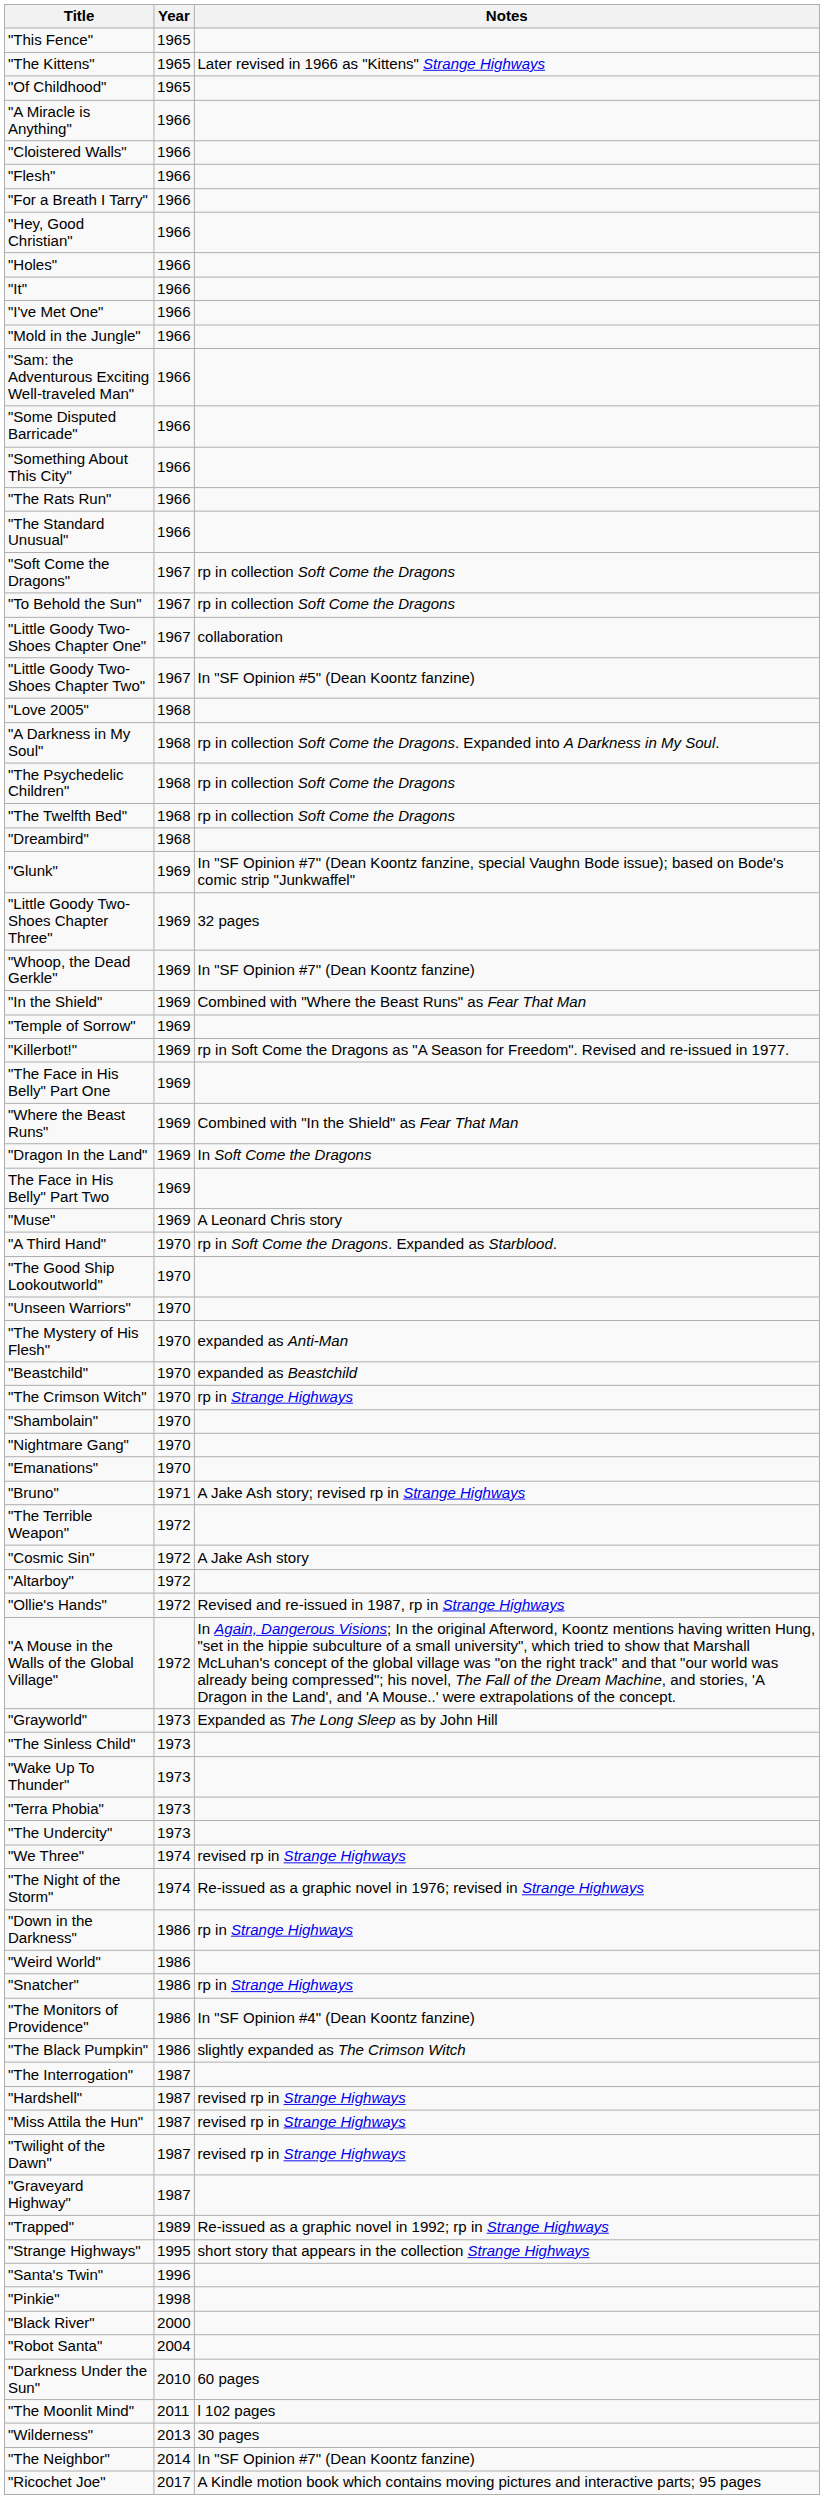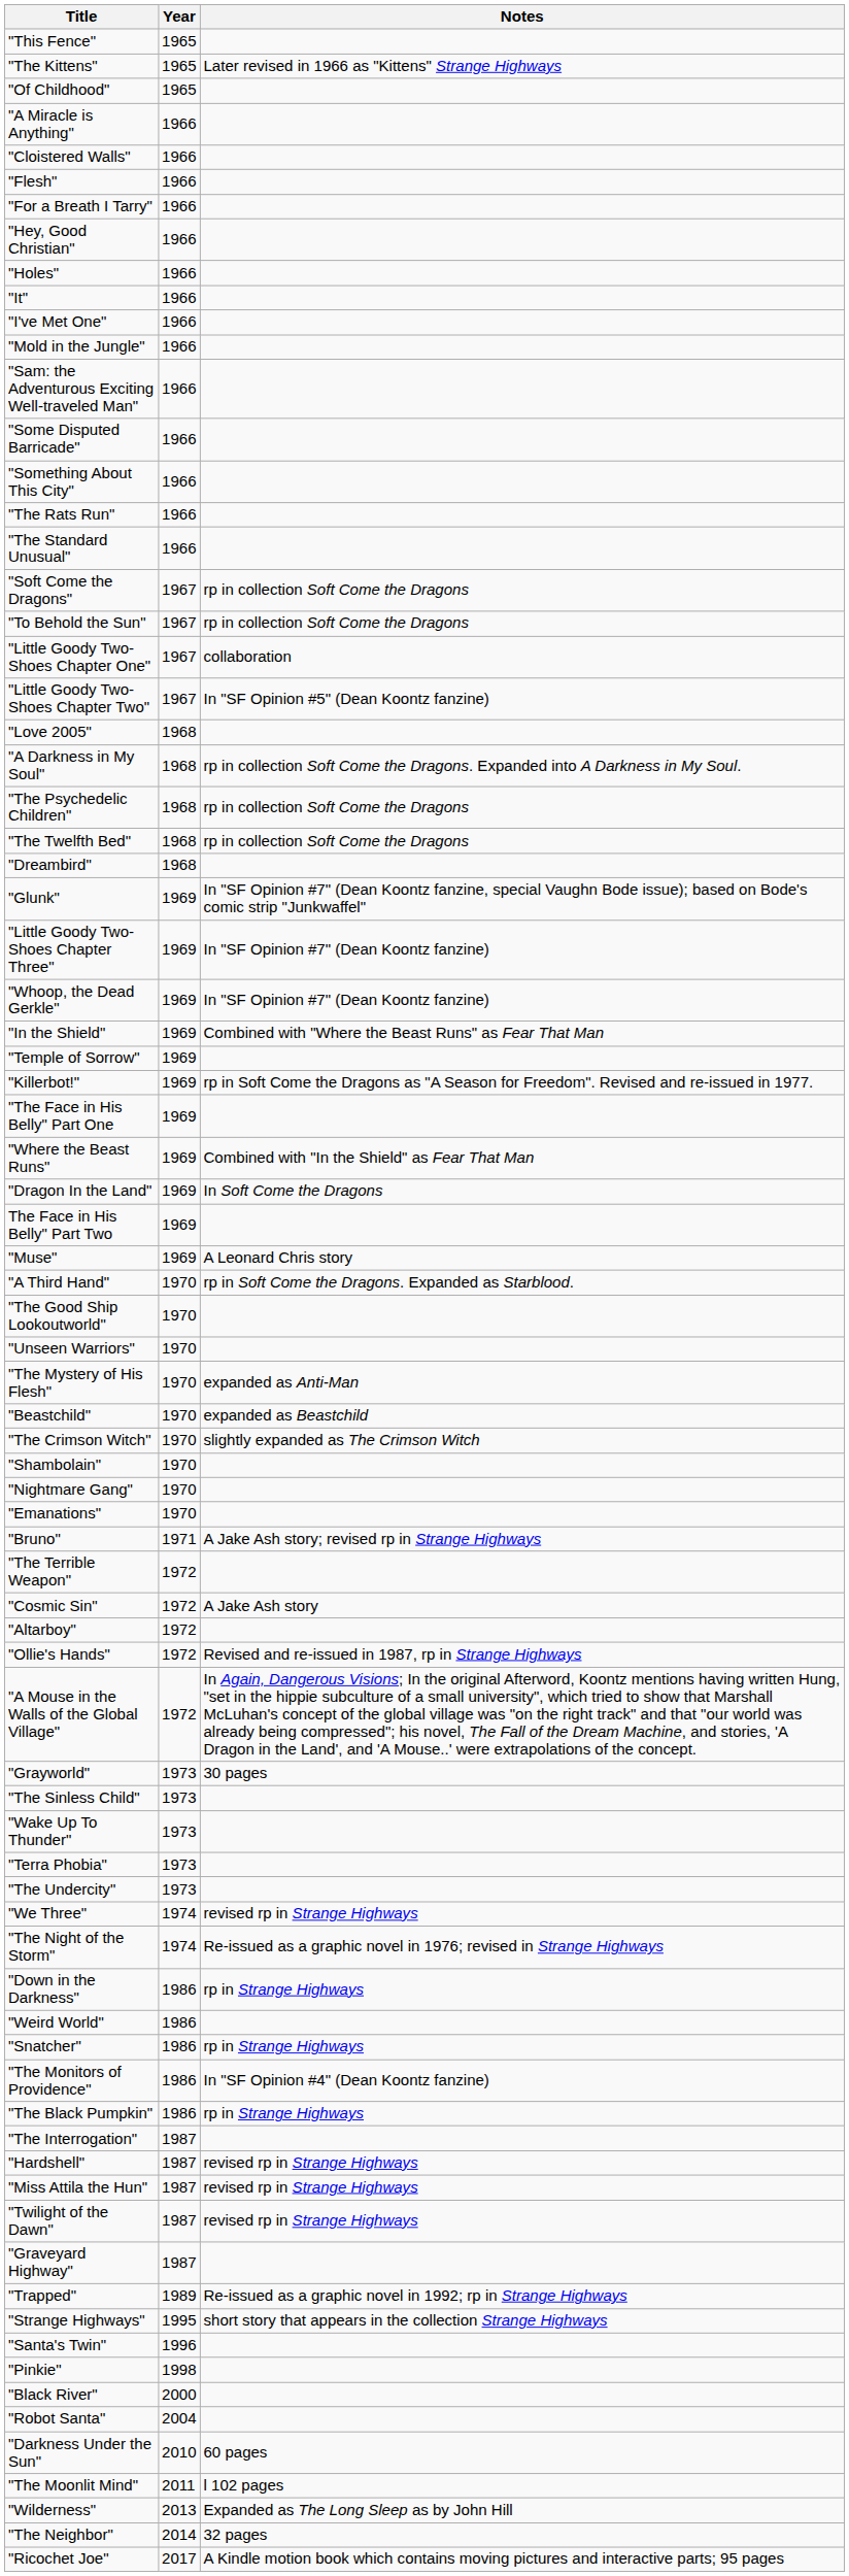 <table class="wikitable sortable">
 <tr>
 <th>Title</th>
 <th>Year</th>
 <th>Notes</th>
 </tr>
 <tr>
 <td>"This Fence"</td>
 <td>1965</td>
 <td></td>
 </tr>
 <tr>
 <td>"The Kittens"</td>
 <td>1965</td>
 <td>Later revised in 1966 as "Kittens" <em><a href='#'>Strange Highways</a></em></td>
 </tr>
 <tr>
 <td>"Of Childhood"</td>
 <td>1965</td>
 <td></td>
 </tr>
 <tr>
 <td>"A Miracle is Anything"</td>
 <td>1966</td>
 <td></td>
 </tr>
 <tr>
 <td>"Cloistered Walls"</td>
 <td>1966</td>
 <td></td>
 </tr>
 <tr>
 <td>"Flesh"</td>
 <td>1966</td>
 <td></td>
 </tr>
 <tr>
 <td>"For a Breath I Tarry"</td>
 <td>1966</td>
 <td></td>
 </tr>
 <tr>
 <td>"Hey, Good Christian"</td>
 <td>1966</td>
 <td></td>
 </tr>
 <tr>
 <td>"Holes"</td>
 <td>1966</td>
 <td></td>
 </tr>
 <tr>
 <td>"It"</td>
 <td>1966</td>
 <td></td>
 </tr>
 <tr>
 <td>"I've Met One"</td>
 <td>1966</td>
 <td></td>
 </tr>
 <tr>
 <td>"Mold in the Jungle"</td>
 <td>1966</td>
 <td></td>
 </tr>
 <tr>
 <td>"Sam: the Adventurous Exciting Well-traveled Man"</td>
 <td>1966</td>
 <td></td>
 </tr>
 <tr>
 <td>"Some Disputed Barricade"</td>
 <td>1966</td>
 <td></td>
 </tr>
 <tr>
 <td>"Something About This City"</td>
 <td>1966</td>
 <td></td>
 </tr>
 <tr>
 <td>"The Rats Run"</td>
 <td>1966</td>
 <td></td>
 </tr>
 <tr>
 <td>"The Standard Unusual"</td>
 <td>1966</td>
 <td></td>
 </tr>
 <tr>
 <td>"Soft Come the Dragons"</td>
 <td>1967</td>
 <td>rp in collection <em>Soft Come the Dragons</em></td>
 </tr>
 <tr>
 <td>"To Behold the Sun"</td>
 <td>1967</td>
 <td>rp in collection <em>Soft Come the Dragons</em></td>
 </tr>
 <tr>
 <td>"Little Goody Two-Shoes Chapter One"</td>
 <td>1967</td>
 <td>collaboration</td>
 </tr>
 <tr>
 <td>"Little Goody Two-Shoes Chapter Two"</td>
 <td>1967</td>
 <td>In "SF Opinion #5" (Dean Koontz fanzine)</td>
 </tr>
 <tr>
 <td>"Love 2005"</td>
 <td>1968</td>
 <td></td>
 </tr>
 <tr>
 <td>"A Darkness in My Soul"</td>
 <td>1968</td>
 <td>rp in collection <em>Soft Come the Dragons</em>. Expanded into <em>A Darkness in My Soul</em>.</td>
 </tr>
 <tr>
 <td>"The Psychedelic Children"</td>
 <td>1968</td>
 <td>rp in collection <em>Soft Come the Dragons</em></td>
 </tr>
 <tr>
 <td>"The Twelfth Bed"</td>
 <td>1968</td>
 <td>rp in collection <em>Soft Come the Dragons</em></td>
 </tr>
 <tr>
 <td>"Dreambird"</td>
 <td>1968</td>
 <td></td>
 </tr>
 <tr>
 <td>"Glunk"</td>
 <td>1969</td>
 <td>In "SF Opinion #7" (Dean Koontz fanzine, special Vaughn Bode issue); based on Bode's comic strip "Junkwaffel"</td>
 </tr>
 <tr>
 <td>"Little Goody Two-Shoes Chapter Three"</td>
 <td>1969</td>
-<td>32 pages</td>
+<td>In "SF Opinion #7" (Dean Koontz fanzine)</td>
 </tr>
 <tr>
 <td>"Whoop, the Dead Gerkle"</td>
 <td>1969</td>
 <td>In "SF Opinion #7" (Dean Koontz fanzine)</td>
 </tr>
 <tr>
 <td>"In the Shield"</td>
 <td>1969</td>
 <td>Combined with "Where the Beast Runs" as <em>Fear That Man</em></td>
 </tr>
 <tr>
 <td>"Temple of Sorrow"</td>
 <td>1969</td>
 <td></td>
 </tr>
 <tr>
 <td>"Killerbot!"</td>
 <td>1969</td>
 <td>rp in Soft Come the Dragons as "A Season for Freedom". Revised and re-issued in 1977.</td>
 </tr>
 <tr>
 <td>"The Face in His Belly" Part One</td>
 <td>1969</td>
 <td></td>
 </tr>
 <tr>
 <td>"Where the Beast Runs"</td>
 <td>1969</td>
 <td>Combined with "In the Shield" as <em>Fear That Man</em></td>
 </tr>
 <tr>
 <td>"Dragon In the Land"</td>
 <td>1969</td>
 <td>In <em>Soft Come the Dragons</em></td>
 </tr>
 <tr>
 <td>The Face in His Belly" Part Two</td>
 <td>1969</td>
 <td></td>
 </tr>
 <tr>
 <td>"Muse"</td>
 <td>1969</td>
 <td>A Leonard Chris story</td>
 </tr>
 <tr>
 <td>"A Third Hand"</td>
 <td>1970</td>
 <td>rp in <em>Soft Come the Dragons</em>. Expanded as <em>Starblood</em>.</td>
 </tr>
 <tr>
 <td>"The Good Ship Lookoutworld"</td>
 <td>1970</td>
 <td></td>
 </tr>
 <tr>
 <td>"Unseen Warriors"</td>
 <td>1970</td>
 <td></td>
 </tr>
 <tr>
 <td>"The Mystery of His Flesh"</td>
 <td>1970</td>
 <td>expanded as <em>Anti-Man</em></td>
 </tr>
 <tr>
 <td>"Beastchild"</td>
 <td>1970</td>
 <td>expanded as <em>Beastchild</em></td>
 </tr>
 <tr>
 <td>"The Crimson Witch"</td>
 <td>1970</td>
-<td>rp in <em><a href='#'>Strange Highways</a></em></td>
+<td>slightly expanded as <em>The Crimson Witch</em></td>
 </tr>
 <tr>
 <td>"Shambolain"</td>
 <td>1970</td>
 <td></td>
 </tr>
 <tr>
 <td>"Nightmare Gang"</td>
 <td>1970</td>
 <td></td>
 </tr>
 <tr>
 <td>"Emanations"</td>
 <td>1970</td>
 <td></td>
 </tr>
 <tr>
 <td>"Bruno"</td>
 <td>1971</td>
 <td>A Jake Ash story; revised rp in <em><a href='#'>Strange Highways</a></em></td>
 </tr>
 <tr>
 <td>"The Terrible Weapon"</td>
 <td>1972</td>
 <td></td>
 </tr>
 <tr>
 <td>"Cosmic Sin"</td>
 <td>1972</td>
 <td>A Jake Ash story</td>
 </tr>
 <tr>
 <td>"Altarboy"</td>
 <td>1972</td>
 <td></td>
 </tr>
 <tr>
 <td>"Ollie's Hands"</td>
 <td>1972</td>
 <td>Revised and re-issued in 1987, rp in <em><a href='#'>Strange Highways</a></em></td>
 </tr>
 <tr>
 <td>"A Mouse in the Walls of the Global Village"</td>
 <td>1972</td>
 <td>In <em><a href='#'>Again, Dangerous Visions</a></em>; In the original Afterword, Koontz mentions having written Hung, "set in the hippie subculture of a small university", which tried to show that Marshall McLuhan's concept of the global village was "on the right track" and that "our world was already being compressed"; his novel, <em>The Fall of the Dream Machine</em>, and stories, 'A Dragon in the Land', and 'A Mouse..' were extrapolations of the concept.</td>
 </tr>
 <tr>
 <td>"Grayworld"</td>
 <td>1973</td>
-<td>Expanded as <em>The Long Sleep</em> as by John Hill</td>
+<td>30 pages</td>
 </tr>
 <tr>
 <td>"The Sinless Child"</td>
 <td>1973</td>
 <td></td>
 </tr>
 <tr>
 <td>"Wake Up To Thunder"</td>
 <td>1973</td>
 <td></td>
 </tr>
 <tr>
 <td>"Terra Phobia"</td>
 <td>1973</td>
 <td></td>
 </tr>
 <tr>
 <td>"The Undercity"</td>
 <td>1973</td>
 <td></td>
 </tr>
 <tr>
 <td>"We Three"</td>
 <td>1974</td>
 <td>revised rp in <em><a href='#'>Strange Highways</a></em></td>
 </tr>
 <tr>
 <td>"The Night of the Storm"</td>
 <td>1974</td>
 <td>Re-issued as a graphic novel in 1976; revised  in <em><a href='#'>Strange Highways</a></em></td>
 </tr>
 <tr>
 <td>"Down in the Darkness"</td>
 <td>1986</td>
 <td>rp in <em><a href='#'>Strange Highways</a></em></td>
 </tr>
 <tr>
 <td>"Weird World"</td>
 <td>1986</td>
 <td></td>
 </tr>
 <tr>
 <td>"Snatcher"</td>
 <td>1986</td>
 <td>rp in <em><a href='#'>Strange Highways</a></em></td>
 </tr>
 <tr>
 <td>"The Monitors of Providence"</td>
 <td>1986</td>
 <td>In "SF Opinion #4" (Dean Koontz fanzine)</td>
 </tr>
 <tr>
 <td>"The Black Pumpkin"</td>
 <td>1986</td>
-<td>slightly expanded as <em>The Crimson Witch</em></td>
+<td>rp in <em><a href='#'>Strange Highways</a></em></td>
 </tr>
 <tr>
 <td>"The Interrogation"</td>
 <td>1987</td>
 <td></td>
 </tr>
 <tr>
 <td>"Hardshell"</td>
 <td>1987</td>
 <td>revised rp in <em><a href='#'>Strange Highways</a></em></td>
 </tr>
 <tr>
 <td>"Miss Attila the Hun"</td>
 <td>1987</td>
 <td>revised rp in <em><a href='#'>Strange Highways</a></em></td>
 </tr>
 <tr>
 <td>"Twilight of the Dawn"</td>
 <td>1987</td>
 <td>revised rp in <em><a href='#'>Strange Highways</a></em></td>
 </tr>
 <tr>
 <td>"Graveyard Highway"</td>
 <td>1987</td>
 <td></td>
 </tr>
 <tr>
 <td>"Trapped"</td>
 <td>1989</td>
 <td>Re-issued as a graphic novel in 1992; rp in <em><a href='#'>Strange Highways</a></em></td>
 </tr>
 <tr>
 <td>"Strange Highways"</td>
 <td>1995</td>
 <td>short story that appears in the collection <em><a href='#'>Strange Highways</a></em></td>
 </tr>
 <tr>
 <td>"Santa's Twin"</td>
 <td>1996</td>
 <td></td>
 </tr>
 <tr>
 <td>"Pinkie"</td>
 <td>1998</td>
 <td></td>
 </tr>
 <tr>
 <td>"Black River"</td>
 <td>2000</td>
 <td></td>
 </tr>
 <tr>
 <td>"Robot Santa"</td>
 <td>2004</td>
 <td></td>
 </tr>
 <tr>
 <td>"Darkness Under the Sun"</td>
 <td>2010</td>
 <td>60 pages</td>
 </tr>
 <tr>
 <td>"The Moonlit Mind"</td>
 <td>2011</td>
 <td>l 102 pages</td>
 </tr>
 <tr>
 <td>"Wilderness"</td>
 <td>2013</td>
-<td>30 pages</td>
+<td>Expanded as <em>The Long Sleep</em> as by John Hill</td>
 </tr>
 <tr>
 <td>"The Neighbor"</td>
 <td>2014</td>
-<td>In "SF Opinion #7" (Dean Koontz fanzine)</td>
+<td>32 pages</td>
 </tr>
 <tr>
 <td>"Ricochet Joe"</td>
 <td>2017</td>
 <td>A Kindle motion book which contains moving pictures and interactive parts; 95 pages</td>
 </tr>
 </table>
